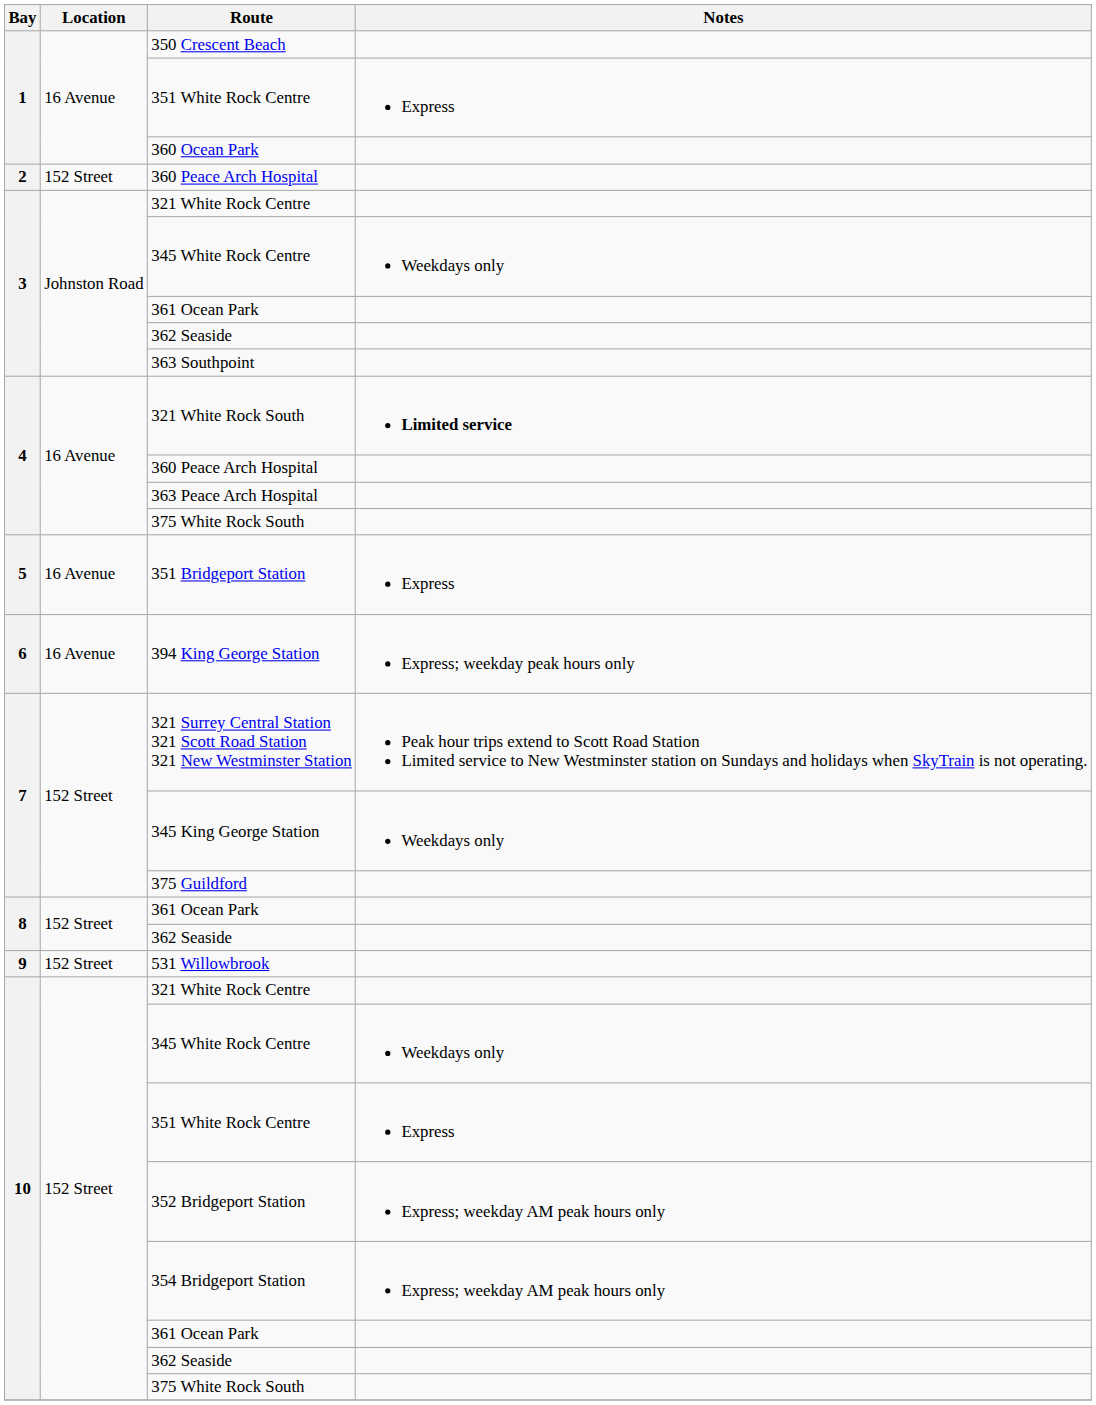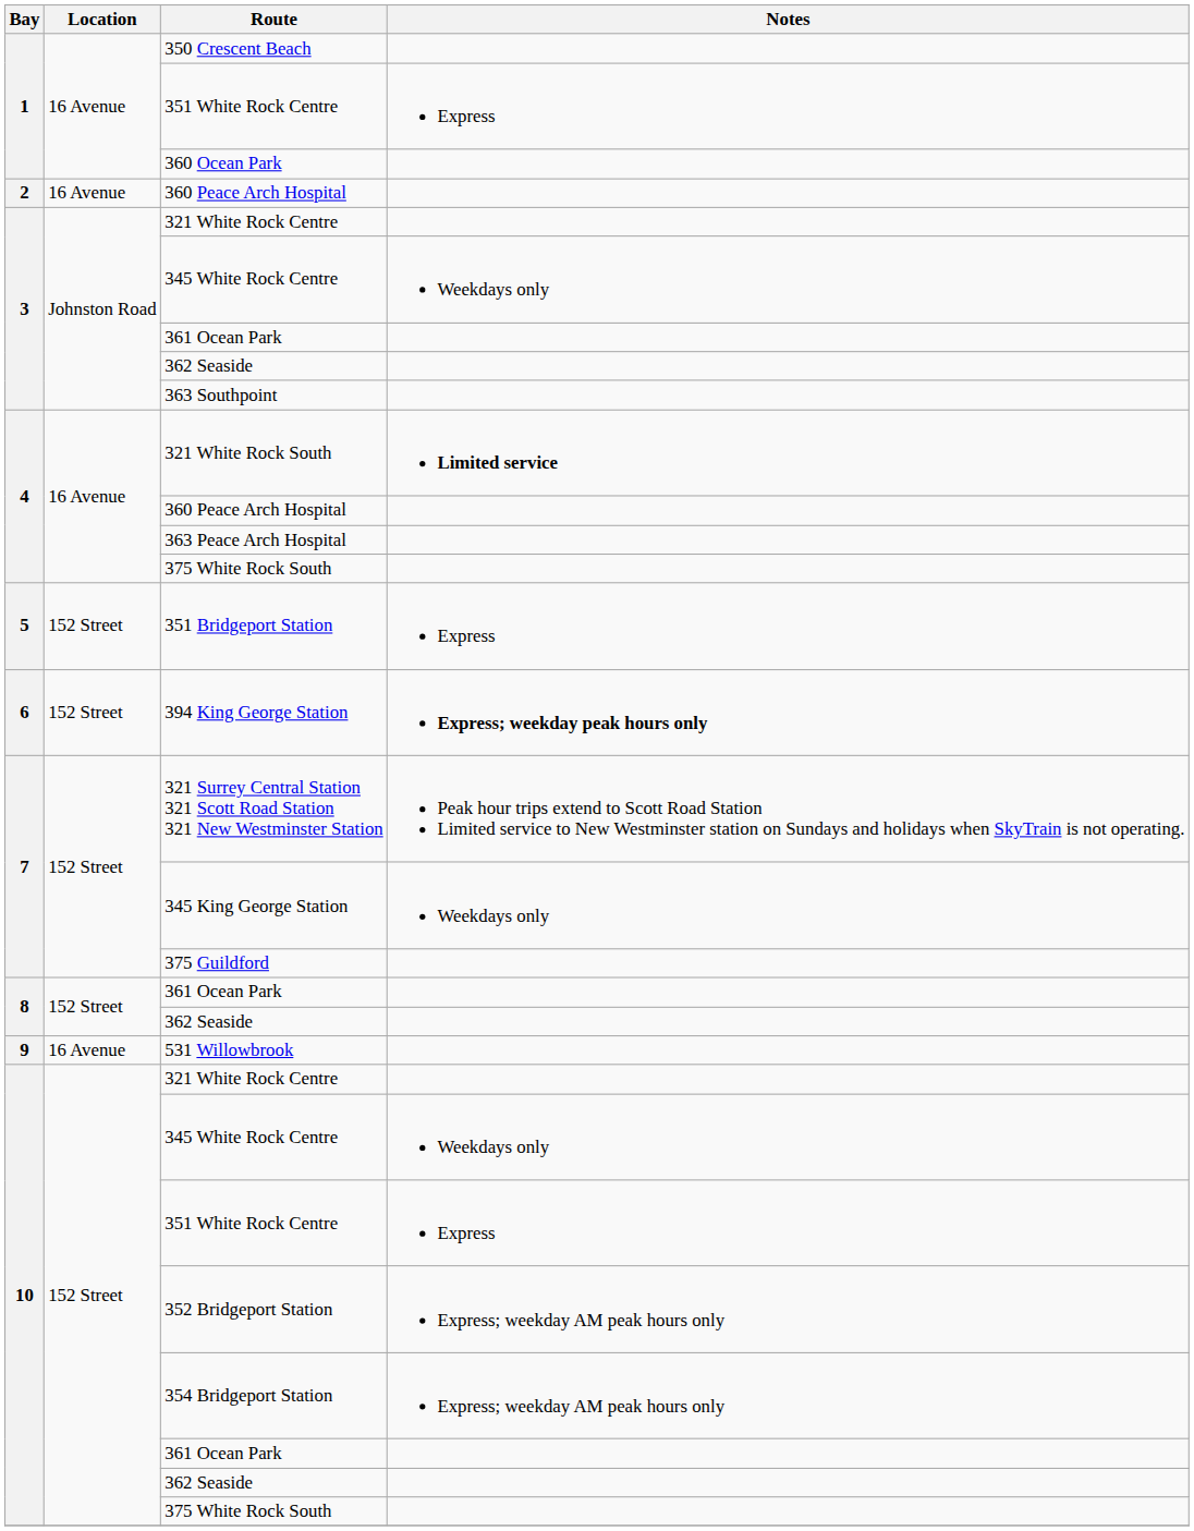 <table class="wikitable">
 <tr>
 <th>Bay</th>
 <th>Location</th>
 <th>Route</th>
 <th>Notes</th>
 </tr>
 <tr>
 <th rowspan="3">1</th>
 <td rowspan="3">16 Avenue<br></td>
 <td>350 <a href='#'>Crescent Beach</a></td>
 <td></td>
 </tr>
 <tr>
 <td>351 White Rock Centre</td>
 <td><br><ul><li>Express</li></ul></td>
 </tr>
 <tr>
 <td>360 <a href='#'>Ocean Park</a></td>
 <td></td>
 </tr>
 <tr>
 <th>2</th>
-<td>152 Street<br></td>
+<td>16 Avenue<br></td>
 <td>360 <a href='#'>Peace Arch Hospital</a></td>
 <td></td>
 </tr>
 <tr>
 <th rowspan="5">3</th>
 <td rowspan="5">Johnston Road<br></td>
 <td>321 White Rock Centre</td>
 <td></td>
 </tr>
 <tr>
 <td>345 White Rock Centre</td>
 <td><br><ul><li>Weekdays only</li></ul></td>
 </tr>
 <tr>
 <td>361 Ocean Park</td>
 <td></td>
 </tr>
 <tr>
 <td>362 Seaside</td>
 <td></td>
 </tr>
 <tr>
 <td>363 Southpoint</td>
 <td></td>
 </tr>
 <tr>
 <th rowspan="4">4</th>
 <td rowspan="4">16 Avenue<br></td>
 <td>321 White Rock South</td>
 <td><strong><br><ul><li>Limited service</li></ul></strong></td>
 </tr>
 <tr>
 <td>360 Peace Arch Hospital</td>
 <td></td>
 </tr>
 <tr>
 <td>363 Peace Arch Hospital</td>
 <td></td>
 </tr>
 <tr>
 <td>375 White Rock South</td>
 <td></td>
 </tr>
 <tr>
 <th>5</th>
-<td>16 Avenue<br></td>
+<td>152 Street<br></td>
 <td>351 <a href='#'>Bridgeport Station</a></td>
 <td><br><ul><li>Express</li></ul></td>
 </tr>
 <tr>
 <th>6</th>
-<td>16 Avenue<br></td>
+<td>152 Street<br></td>
 <td>394 <a href='#'>King George Station</a></td>
-<td><br><ul><li>Express; weekday peak hours only</li></ul></td>
+<td><strong><br><ul><li>Express; weekday peak hours only</li></ul></strong></td>
 </tr>
 <tr>
 <th rowspan="3">7</th>
 <td rowspan="3">152 Street<br></td>
 <td>321 <a href='#'>Surrey Central Station</a><br>321 <a href='#'>Scott Road Station</a><br>321 <a href='#'>New Westminster Station</a></td>
 <td><br><ul><li>Peak hour trips extend to Scott Road Station</li><li>Limited service to New Westminster station on Sundays and holidays when <a href='#'>SkyTrain</a> is not operating.</li></ul></td>
 </tr>
 <tr>
 <td>345 King George Station</td>
 <td><br><ul><li>Weekdays only</li></ul></td>
 </tr>
 <tr>
 <td>375 <a href='#'>Guildford</a></td>
 <td></td>
 </tr>
 <tr>
 <th rowspan="2">8</th>
 <td rowspan="2">152 Street<br></td>
 <td>361 Ocean Park</td>
 <td></td>
 </tr>
 <tr>
 <td>362 Seaside</td>
 <td></td>
 </tr>
 <tr>
 <th>9</th>
-<td>152 Street<br></td>
+<td>16 Avenue<br></td>
 <td>531 <a href='#'>Willowbrook</a></td>
 <td></td>
 </tr>
 <tr>
 <th rowspan="8">10</th>
 <td rowspan="8">152 Street<br></td>
 <td>321 White Rock Centre</td>
 <td></td>
 </tr>
 <tr>
 <td>345 White Rock Centre</td>
 <td><br><ul><li>Weekdays only</li></ul></td>
 </tr>
 <tr>
 <td>351 White Rock Centre</td>
 <td><br><ul><li>Express</li></ul></td>
 </tr>
 <tr>
 <td>352 Bridgeport Station</td>
 <td><br><ul><li>Express; weekday AM peak hours only</li></ul></td>
 </tr>
 <tr>
 <td>354 Bridgeport Station</td>
 <td><br><ul><li>Express; weekday AM peak hours only</li></ul></td>
 </tr>
 <tr>
 <td>361 Ocean Park</td>
 <td></td>
 </tr>
 <tr>
 <td>362 Seaside</td>
 <td></td>
 </tr>
 <tr>
 <td>375 White Rock South</td>
 <td></td>
 </tr>
 <tr>
 </tr>
 </table>
